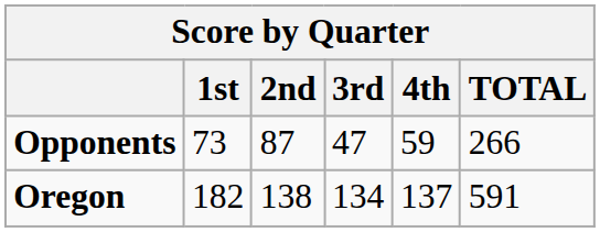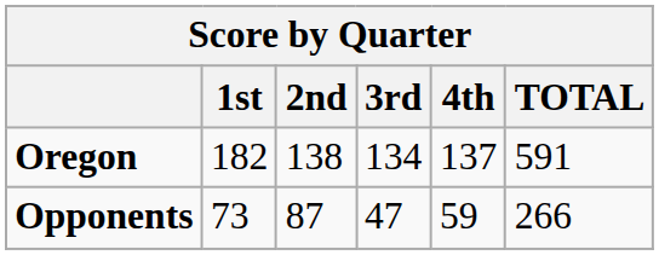 <table class="wikitable collapsible collapsed">
 <tr>
 <th colspan="6">Score by Quarter</th>
 </tr>
 <tr>
 <th> </th>
 <th>1st</th>
 <th>2nd</th>
 <th>3rd</th>
 <th>4th</th>
 <th>TOTAL</th>
 </tr>
 <tr>
+<td><strong>Oregon</strong></td>
+<td>182</td>
+<td>138</td>
+<td>134</td>
+<td>137</td>
+<td>591</td>
+</tr>
+<tr>
 <td><strong>Opponents</strong></td>
 <td>73</td>
 <td>87</td>
 <td>47</td>
 <td>59</td>
 <td>266</td>
 </tr>
-<tr>
-<td><strong>Oregon</strong></td>
-<td>182</td>
-<td>138</td>
-<td>134</td>
-<td>137</td>
-<td>591</td>
-</tr>
 </table>
